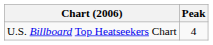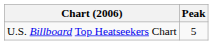 <table class="wikitable">
 <tr>
 <th>Chart (2006)</th>
 <th>Peak</th>
 </tr>
 <tr>
 <td>U.S. <em><a href='#'>Billboard</a></em> <a href='#'>Top Heatseekers</a> Chart</td>
-<td style="text-align:center;">4</td>
+<td style="text-align:center;">5</td>
 </tr>
 </table>
